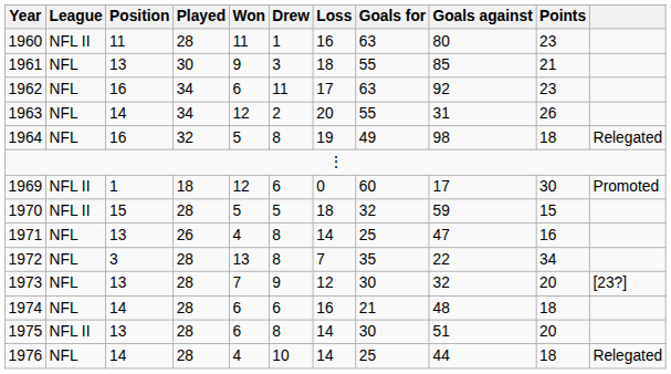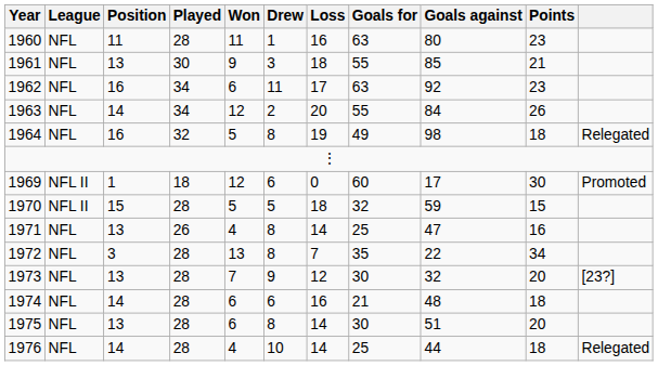 <table class="wikitable">
 <tr>
 <th>Year</th>
 <th>League</th>
 <th>Position</th>
 <th>Played</th>
 <th>Won</th>
 <th>Drew</th>
 <th>Loss</th>
 <th>Goals for</th>
 <th>Goals against</th>
 <th>Points</th>
 <th></th>
 </tr>
 <tr>
 <td>1960</td>
-<td>NFL II</td>
+<td>NFL</td>
 <td>11</td>
 <td>28</td>
 <td>11</td>
 <td>1</td>
 <td>16</td>
 <td>63</td>
 <td>80</td>
 <td>23</td>
 <td></td>
 </tr>
 <tr>
 <td>1961</td>
 <td>NFL</td>
 <td>13</td>
 <td>30</td>
 <td>9</td>
 <td>3</td>
 <td>18</td>
 <td>55</td>
 <td>85</td>
 <td>21</td>
 <td></td>
 </tr>
 <tr>
 <td>1962</td>
 <td>NFL</td>
 <td>16</td>
 <td>34</td>
 <td>6</td>
 <td>11</td>
 <td>17</td>
 <td>63</td>
 <td>92</td>
 <td>23</td>
 <td></td>
 </tr>
 <tr>
 <td>1963</td>
 <td>NFL</td>
 <td>14</td>
 <td>34</td>
 <td>12</td>
 <td>2</td>
 <td>20</td>
 <td>55</td>
-<td>31</td>
+<td>84</td>
 <td>26</td>
 <td></td>
 </tr>
 <tr>
 <td>1964</td>
 <td>NFL</td>
 <td>16</td>
 <td>32</td>
 <td>5</td>
 <td>8</td>
 <td>19</td>
 <td>49</td>
 <td>98</td>
 <td>18</td>
 <td>Relegated</td>
 </tr>
 <tr>
 <td colspan="11" align="center">⋮</td>
 </tr>
 <tr>
 <td>1969</td>
 <td>NFL II</td>
 <td>1</td>
 <td>18</td>
 <td>12</td>
 <td>6</td>
 <td>0</td>
 <td>60</td>
 <td>17</td>
 <td>30</td>
 <td>Promoted</td>
 </tr>
 <tr>
 <td>1970</td>
 <td>NFL II</td>
 <td>15</td>
 <td>28</td>
 <td>5</td>
 <td>5</td>
 <td>18</td>
 <td>32</td>
 <td>59</td>
 <td>15</td>
 <td></td>
 </tr>
 <tr>
 <td>1971</td>
 <td>NFL</td>
 <td>13</td>
 <td>26</td>
 <td>4</td>
 <td>8</td>
 <td>14</td>
 <td>25</td>
 <td>47</td>
 <td>16</td>
 <td></td>
 </tr>
 <tr>
 <td>1972</td>
 <td>NFL</td>
 <td>3</td>
 <td>28</td>
 <td>13</td>
 <td>8</td>
 <td>7</td>
 <td>35</td>
 <td>22</td>
 <td>34</td>
 <td></td>
 </tr>
 <tr>
 <td>1973</td>
 <td>NFL</td>
 <td>13</td>
 <td>28</td>
 <td>7</td>
 <td>9</td>
 <td>12</td>
 <td>30</td>
 <td>32</td>
 <td>20</td>
 <td>[23?]</td>
 </tr>
 <tr>
 <td>1974</td>
 <td>NFL</td>
 <td>14</td>
 <td>28</td>
 <td>6</td>
 <td>6</td>
 <td>16</td>
 <td>21</td>
 <td>48</td>
 <td>18</td>
 <td></td>
 </tr>
 <tr>
 <td>1975</td>
-<td>NFL II</td>
+<td>NFL</td>
 <td>13</td>
 <td>28</td>
 <td>6</td>
 <td>8</td>
 <td>14</td>
 <td>30</td>
 <td>51</td>
 <td>20</td>
 <td></td>
 </tr>
 <tr>
 <td>1976</td>
 <td>NFL</td>
 <td>14</td>
 <td>28</td>
 <td>4</td>
 <td>10</td>
 <td>14</td>
 <td>25</td>
 <td>44</td>
 <td>18</td>
 <td>Relegated</td>
 </tr>
 </table>
